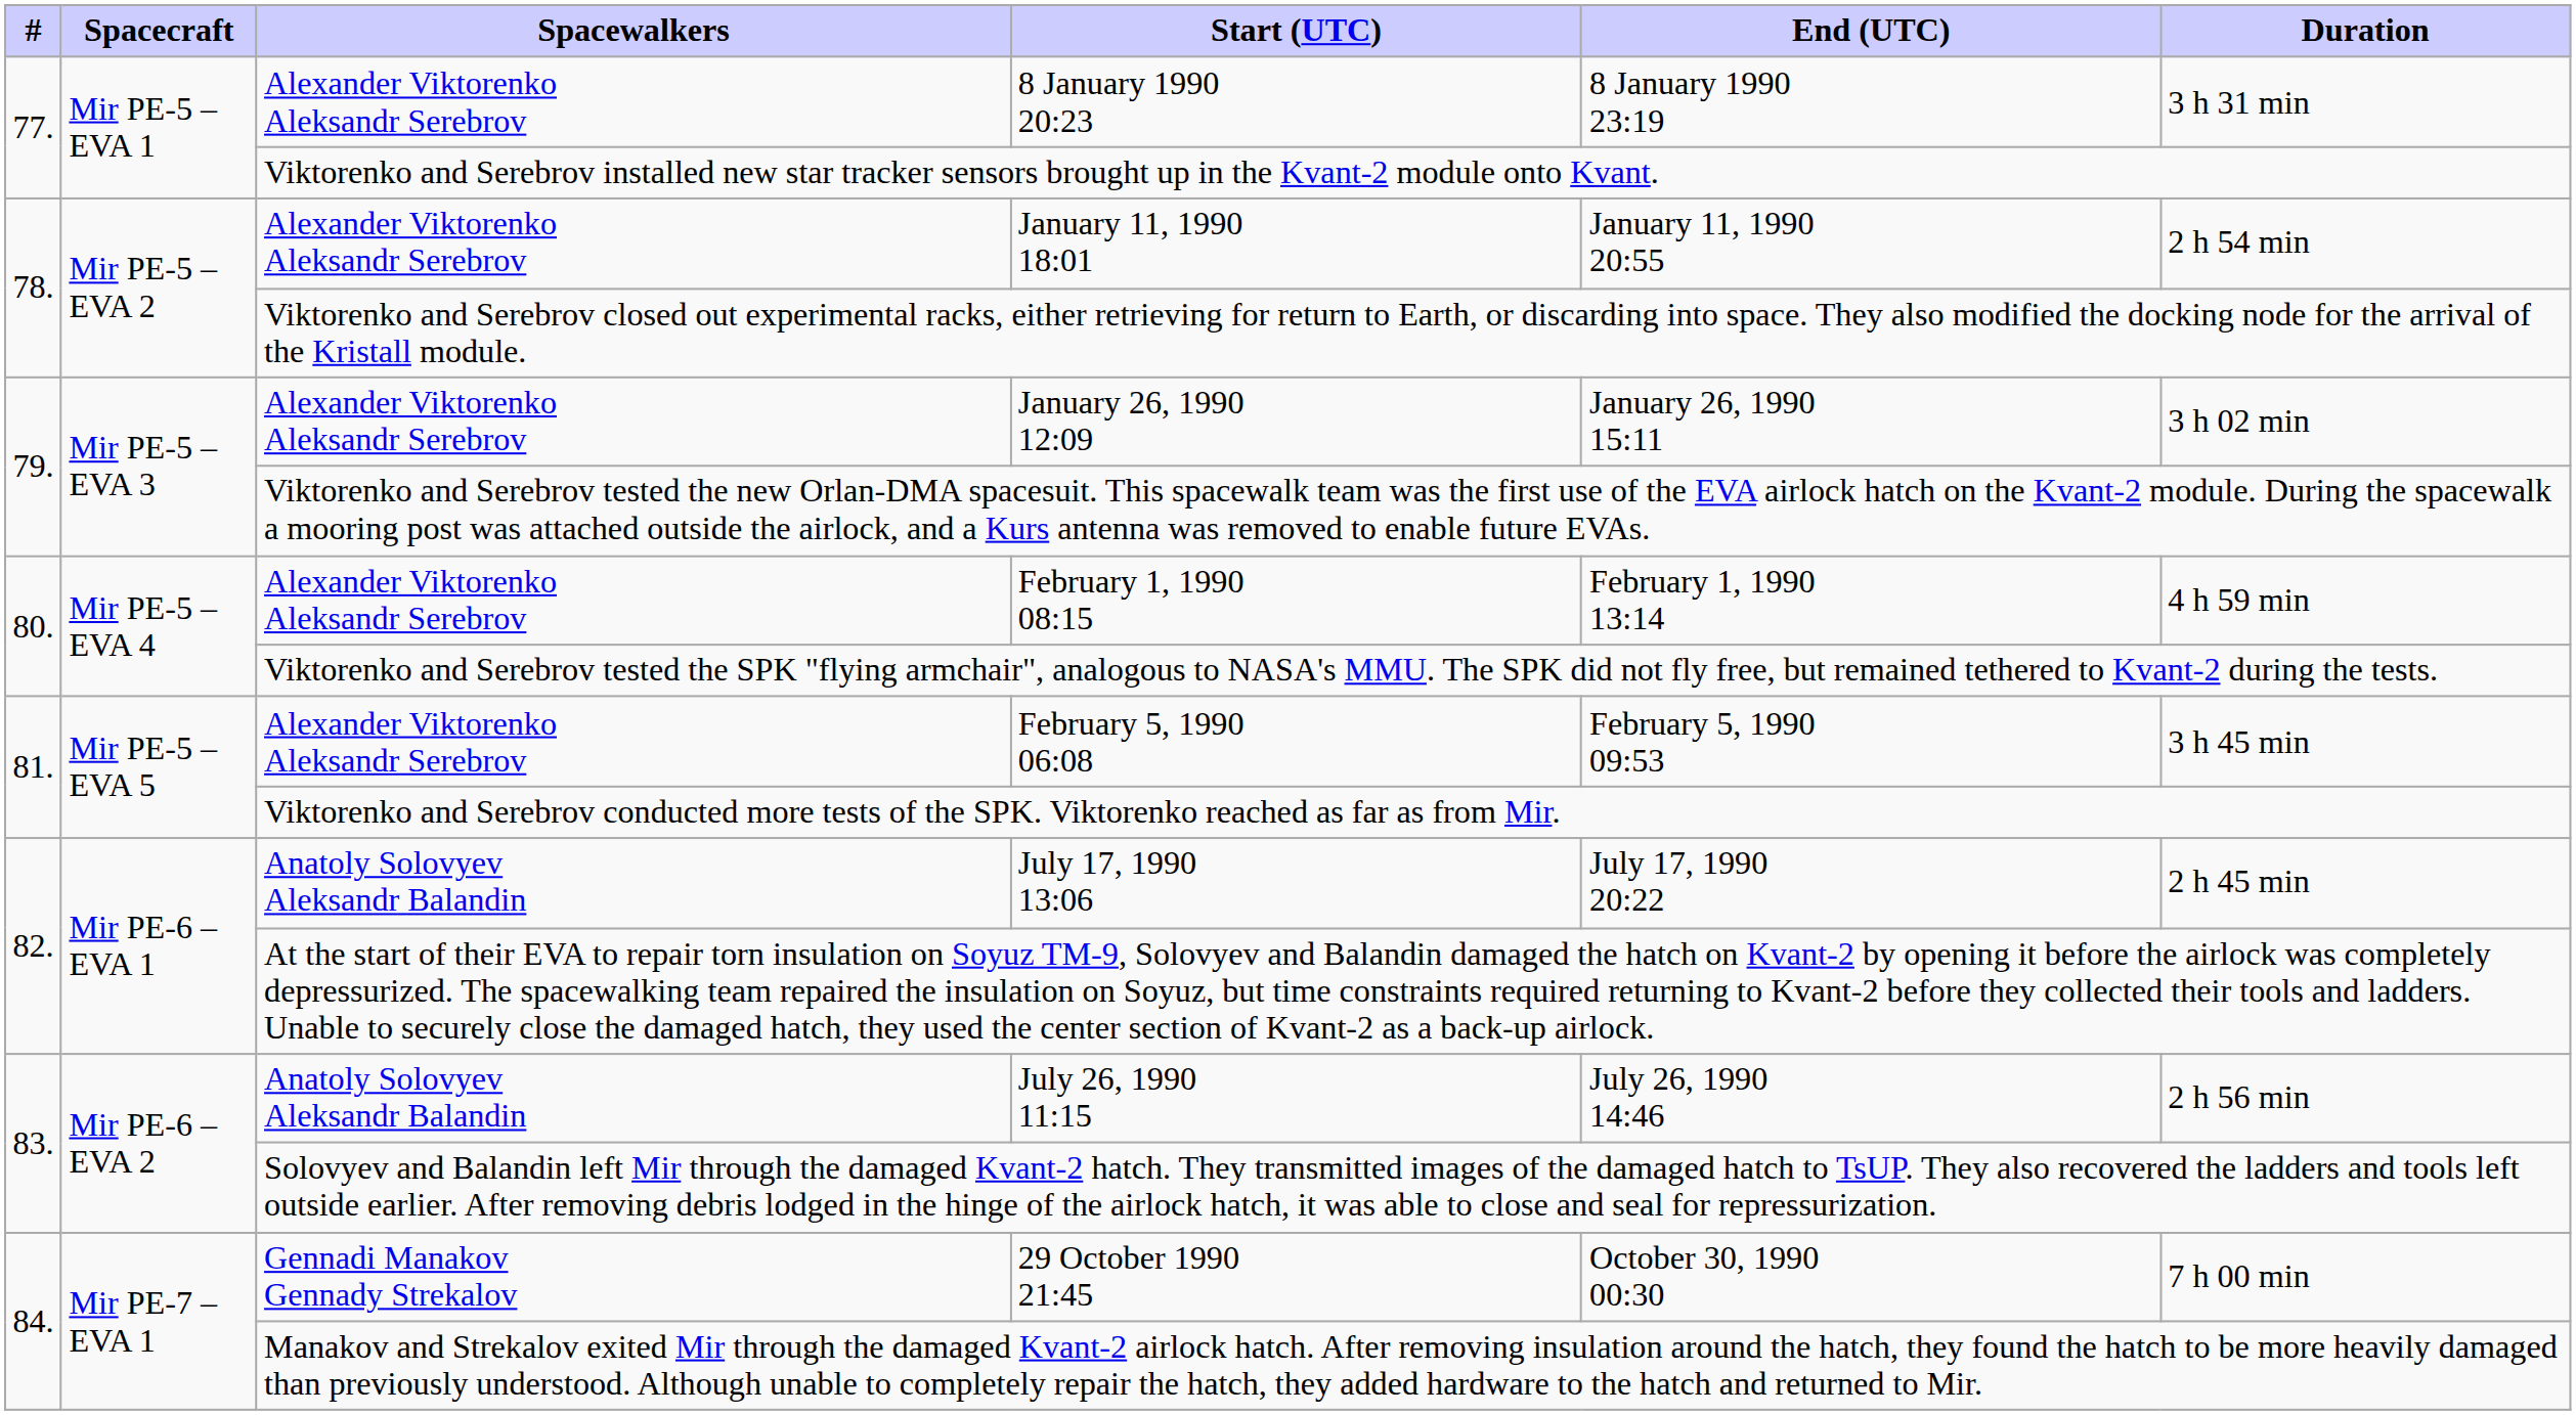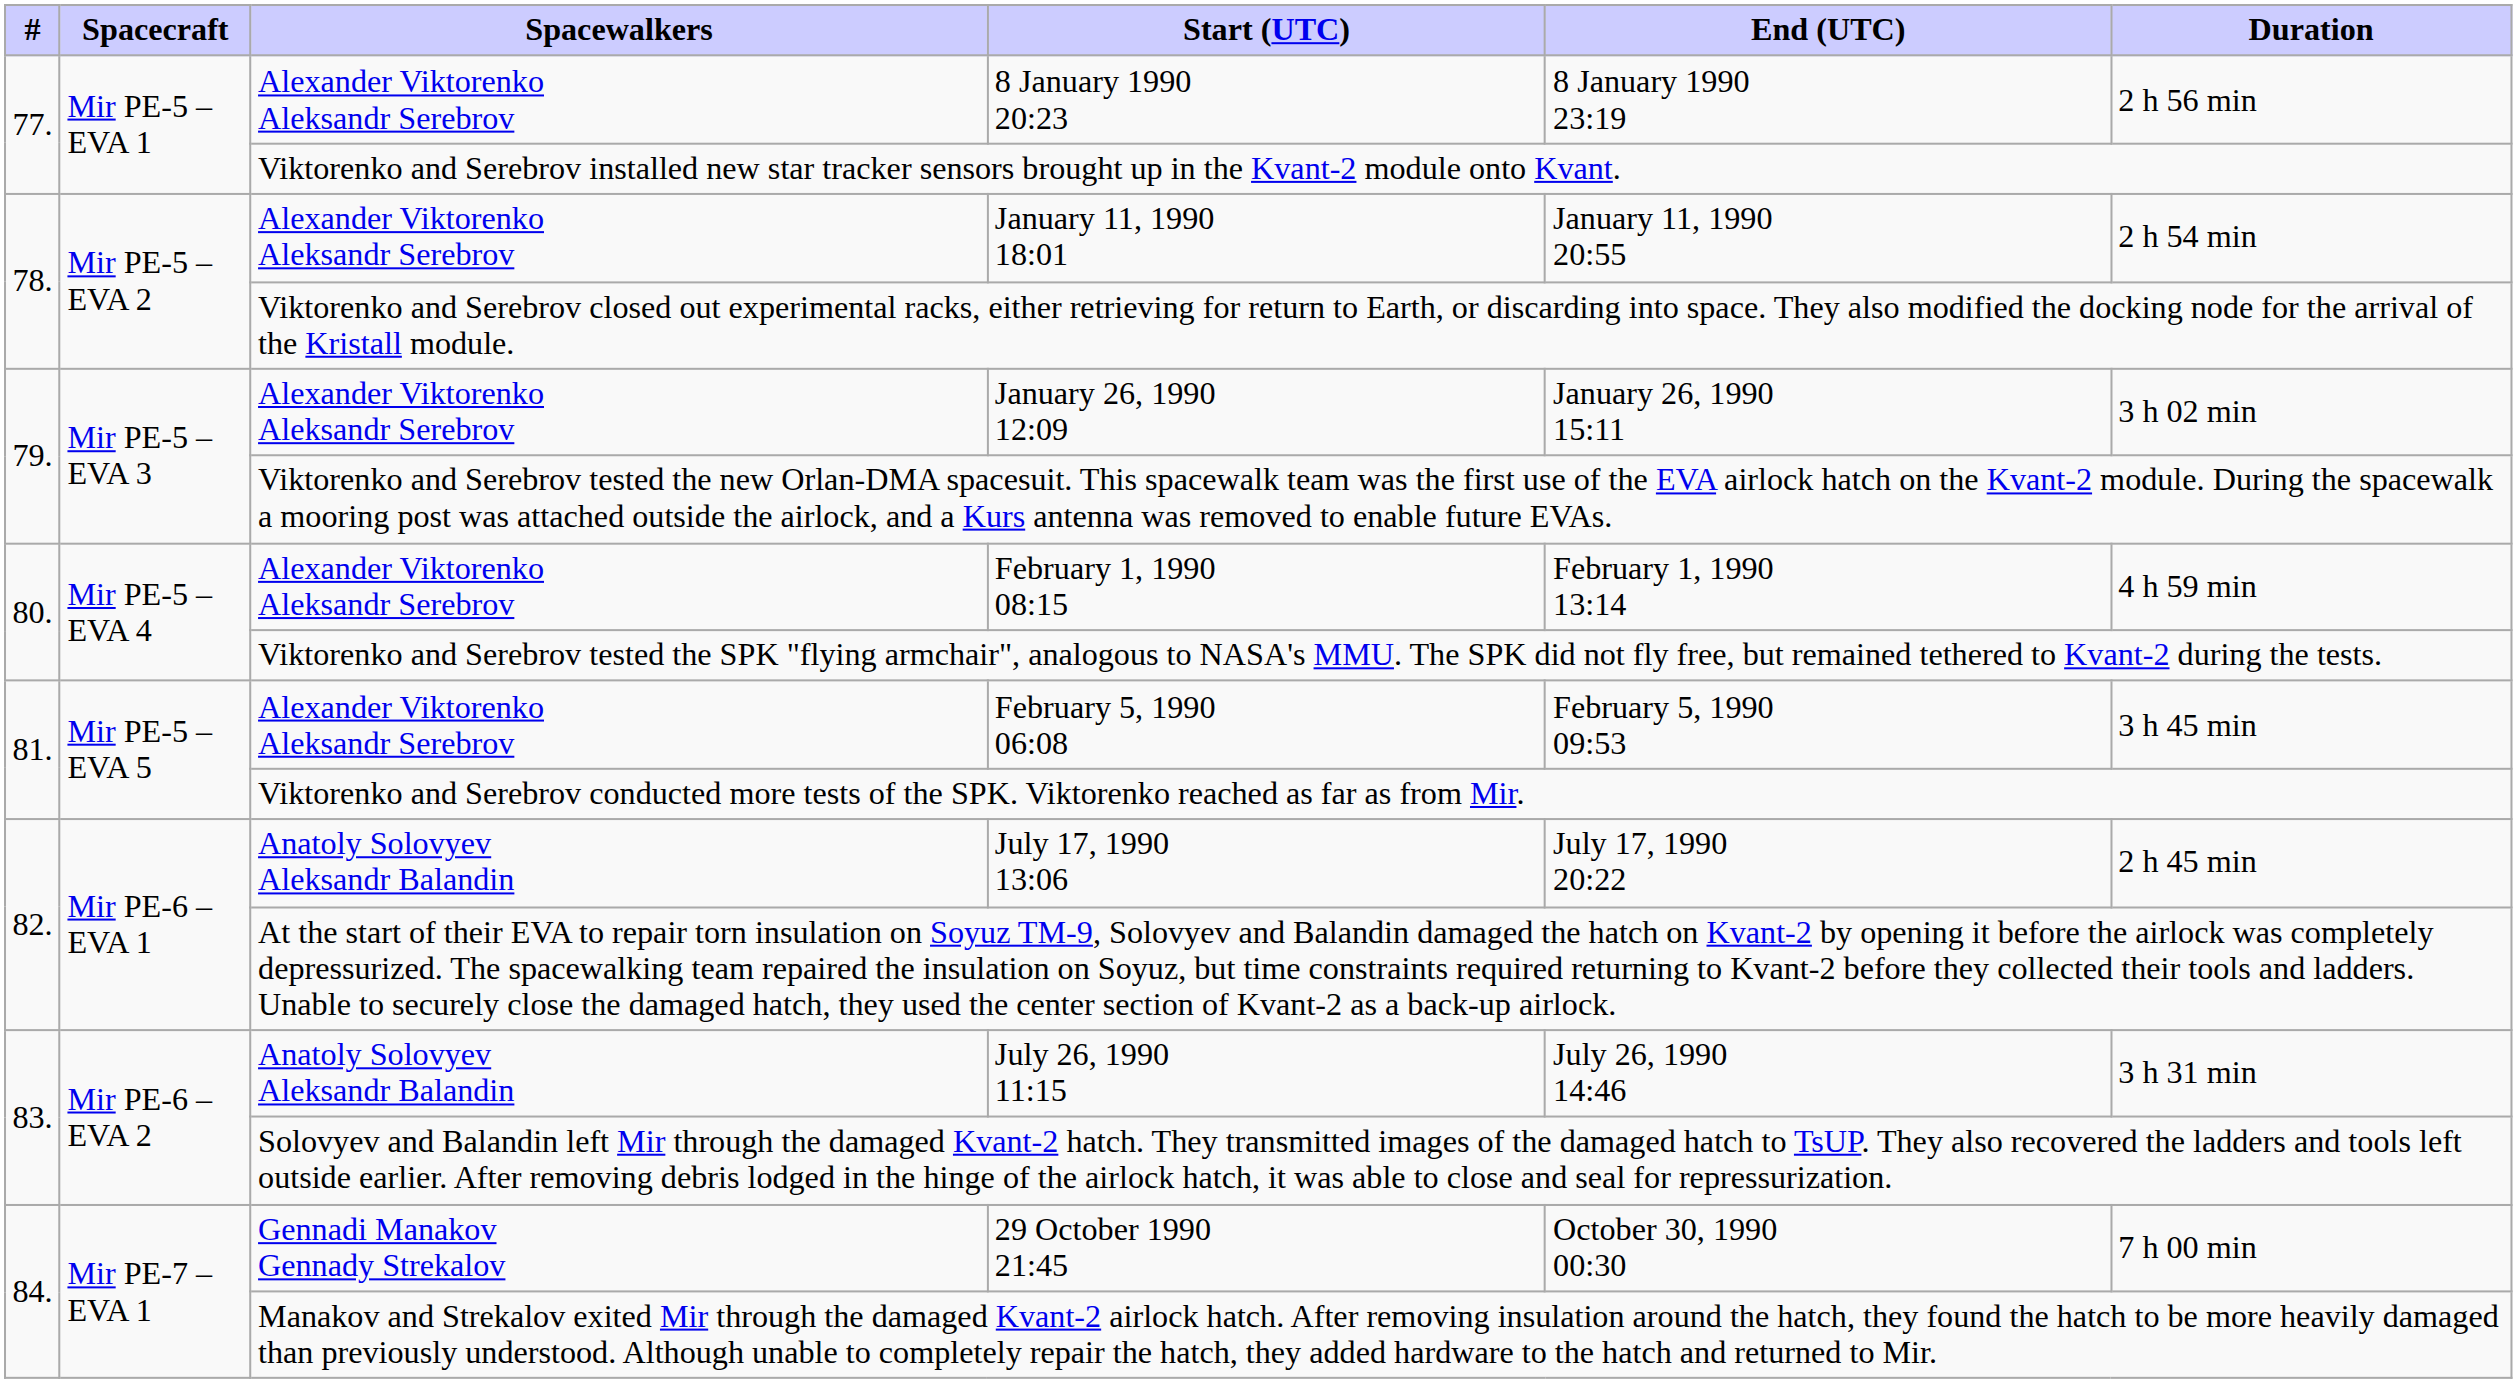 <table class="wikitable sticky-header">
 <tr>
 <th style="background:#ccf;">#</th>
 <th style="background:#ccf;">Spacecraft</th>
 <th style="background:#ccf;">Spacewalkers</th>
 <th style="background:#ccf;">Start (<a href='#'>UTC</a>)</th>
 <th style="background:#ccf;">End (UTC)</th>
 <th style="background:#ccf;">Duration</th>
 </tr>
 <tr>
 <td rowspan=2>77.</td>
 <td rowspan=2><a href='#'>Mir</a> PE-5 – EVA 1</td>
 <td> <a href='#'>Alexander Viktorenko</a><br> <a href='#'>Aleksandr Serebrov</a></td>
 <td>8 January 1990<br>20:23</td>
 <td>8 January 1990<br>23:19</td>
-<td>3 h 31 min</td>
+<td>2 h 56 min</td>
 </tr>
 <tr>
 <td colspan=4>Viktorenko and Serebrov installed new star tracker sensors brought up in the <a href='#'>Kvant-2</a> module onto <a href='#'>Kvant</a>.</td>
 </tr>
 <tr>
 <td rowspan=2>78.</td>
 <td rowspan=2><a href='#'>Mir</a> PE-5 – EVA 2</td>
 <td> <a href='#'>Alexander Viktorenko</a><br> <a href='#'>Aleksandr Serebrov</a></td>
 <td>January 11, 1990<br>18:01</td>
 <td>January 11, 1990<br>20:55</td>
 <td>2 h 54 min</td>
 </tr>
 <tr>
 <td colspan=4>Viktorenko and Serebrov closed out experimental racks, either retrieving for return to Earth, or discarding into space. They also modified the docking node for the arrival of the <a href='#'>Kristall</a> module.</td>
 </tr>
 <tr>
 <td rowspan=2>79.</td>
 <td rowspan=2><a href='#'>Mir</a> PE-5 – EVA 3</td>
 <td> <a href='#'>Alexander Viktorenko</a><br> <a href='#'>Aleksandr Serebrov</a></td>
 <td>January 26, 1990<br>12:09</td>
 <td>January 26, 1990<br>15:11</td>
 <td>3 h 02 min</td>
 </tr>
 <tr>
 <td colspan=4>Viktorenko and Serebrov tested the new Orlan-DMA spacesuit. This spacewalk team was the first use of the <a href='#'>EVA</a> airlock hatch on the <a href='#'>Kvant-2</a> module. During the spacewalk a mooring post was attached outside the airlock, and a <a href='#'>Kurs</a> antenna was removed to enable future EVAs.</td>
 </tr>
 <tr>
 <td rowspan=2>80.</td>
 <td rowspan=2><a href='#'>Mir</a> PE-5 – EVA 4</td>
 <td> <a href='#'>Alexander Viktorenko</a><br> <a href='#'>Aleksandr Serebrov</a></td>
 <td>February 1, 1990<br>08:15</td>
 <td>February 1, 1990<br>13:14</td>
 <td>4 h 59 min</td>
 </tr>
 <tr>
 <td colspan=4>Viktorenko and Serebrov tested the SPK "flying armchair", analogous to NASA's <a href='#'>MMU</a>. The SPK did not fly free, but remained tethered to <a href='#'>Kvant-2</a> during the tests.</td>
 </tr>
 <tr>
 <td rowspan=2>81.</td>
 <td rowspan=2><a href='#'>Mir</a> PE-5 – EVA 5</td>
 <td> <a href='#'>Alexander Viktorenko</a><br> <a href='#'>Aleksandr Serebrov</a></td>
 <td>February 5, 1990<br>06:08</td>
 <td>February 5, 1990<br>09:53</td>
 <td>3 h 45 min</td>
 </tr>
 <tr>
 <td colspan=4>Viktorenko and Serebrov conducted more tests of the SPK. Viktorenko reached as far as  from <a href='#'>Mir</a>.</td>
 </tr>
 <tr>
 <td rowspan=2>82.</td>
 <td rowspan=2><a href='#'>Mir</a> PE-6 – EVA 1</td>
 <td> <a href='#'>Anatoly Solovyev</a><br> <a href='#'>Aleksandr Balandin</a></td>
 <td>July 17, 1990<br>13:06</td>
 <td>July 17, 1990<br>20:22</td>
 <td>2 h 45 min</td>
 </tr>
 <tr>
 <td colspan=4>At the start of their EVA to repair torn insulation on <a href='#'>Soyuz TM-9</a>, Solovyev and Balandin damaged the hatch on <a href='#'>Kvant-2</a> by opening it before the airlock was completely depressurized. The spacewalking team repaired the insulation on Soyuz, but time constraints required returning to Kvant-2 before they collected their tools and ladders. Unable to securely close the damaged hatch, they used the center section of Kvant-2 as a back-up airlock.</td>
 </tr>
 <tr>
 <td rowspan=2>83.</td>
 <td rowspan=2><a href='#'>Mir</a> PE-6 – EVA 2</td>
 <td> <a href='#'>Anatoly Solovyev</a><br> <a href='#'>Aleksandr Balandin</a></td>
 <td>July 26, 1990<br>11:15</td>
 <td>July 26, 1990<br>14:46</td>
-<td>2 h 56 min</td>
+<td>3 h 31 min</td>
 </tr>
 <tr>
 <td colspan=4>Solovyev and Balandin left <a href='#'>Mir</a> through the damaged <a href='#'>Kvant-2</a> hatch. They transmitted images of the damaged hatch to <a href='#'>TsUP</a>. They also recovered the ladders and tools left outside earlier. After removing debris lodged in the hinge of the airlock hatch, it was able to close and seal for repressurization.</td>
 </tr>
 <tr>
 <td rowspan=2>84.</td>
 <td rowspan=2><a href='#'>Mir</a> PE-7 – EVA 1</td>
 <td> <a href='#'>Gennadi Manakov</a><br> <a href='#'>Gennady Strekalov</a></td>
 <td>29 October 1990<br>21:45</td>
 <td>October 30, 1990<br>00:30</td>
 <td>7 h 00 min</td>
 </tr>
 <tr>
 <td colspan=4>Manakov and Strekalov exited <a href='#'>Mir</a> through the damaged <a href='#'>Kvant-2</a> airlock hatch. After removing insulation around the hatch, they found the hatch to be more heavily damaged than previously understood. Although unable to completely repair the hatch, they added hardware to the hatch and returned to Mir.</td>
 </tr>
 </table>
